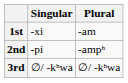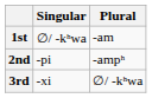 <table class="wikitable">
 <tr>
 <th></th>
 <th>Singular</th>
 <th>Plural</th>
 </tr>
 <tr>
 <th>1st</th>
-<td>-xi</td>
+<td>∅/ -kʰwa</td>
 <td>-am</td>
 </tr>
 <tr>
 <th>2nd</th>
 <td>-pi</td>
 <td>-ampʰ</td>
 </tr>
 <tr>
 <th>3rd</th>
-<td>∅/ -kʰwa</td>
+<td>-xi</td>
 <td>∅/ -kʰwa</td>
 </tr>
 </table>
